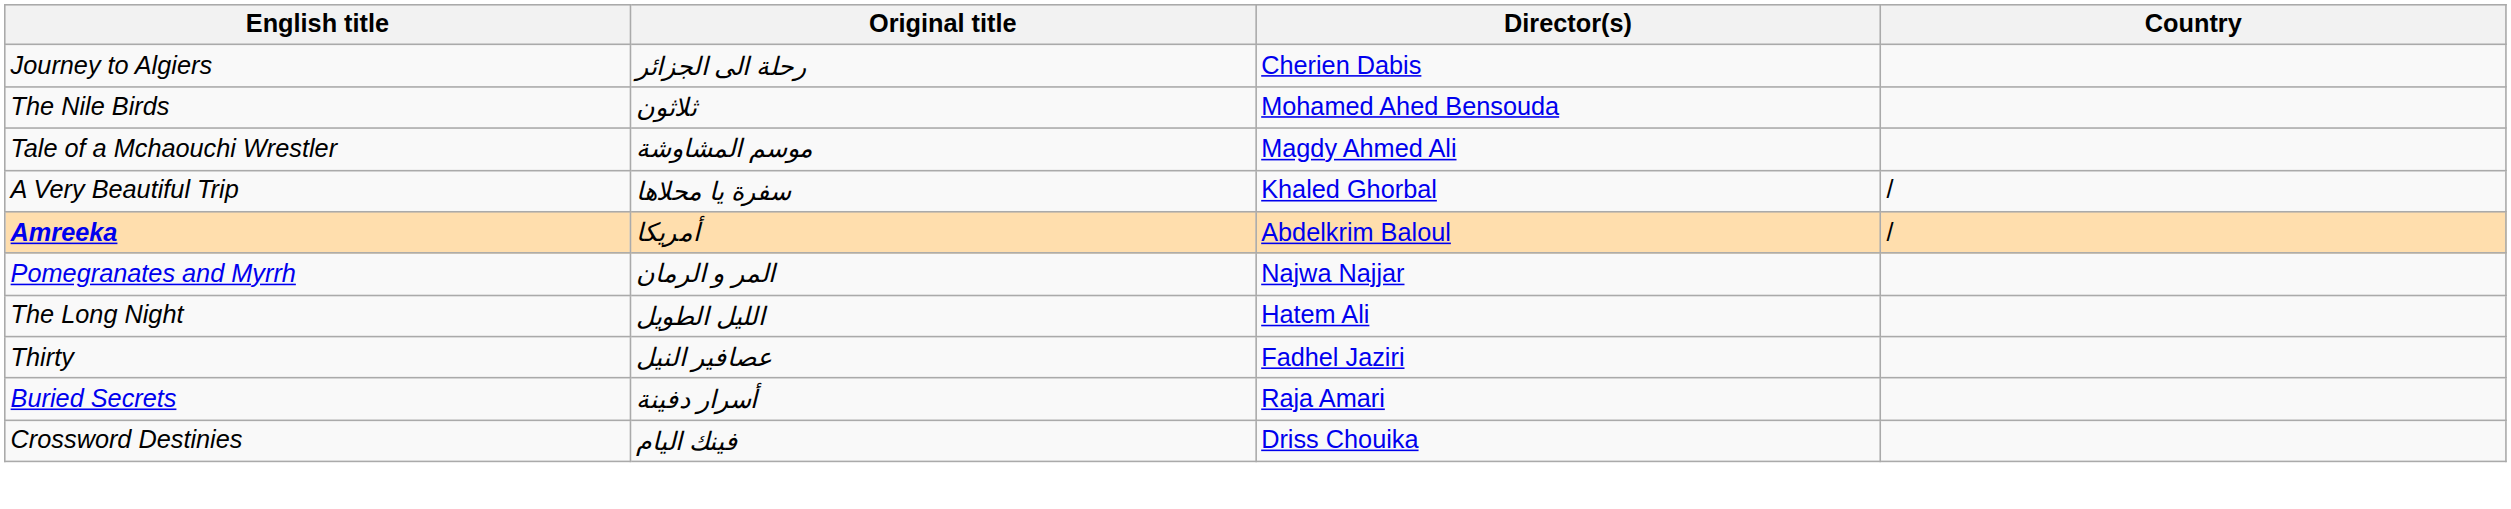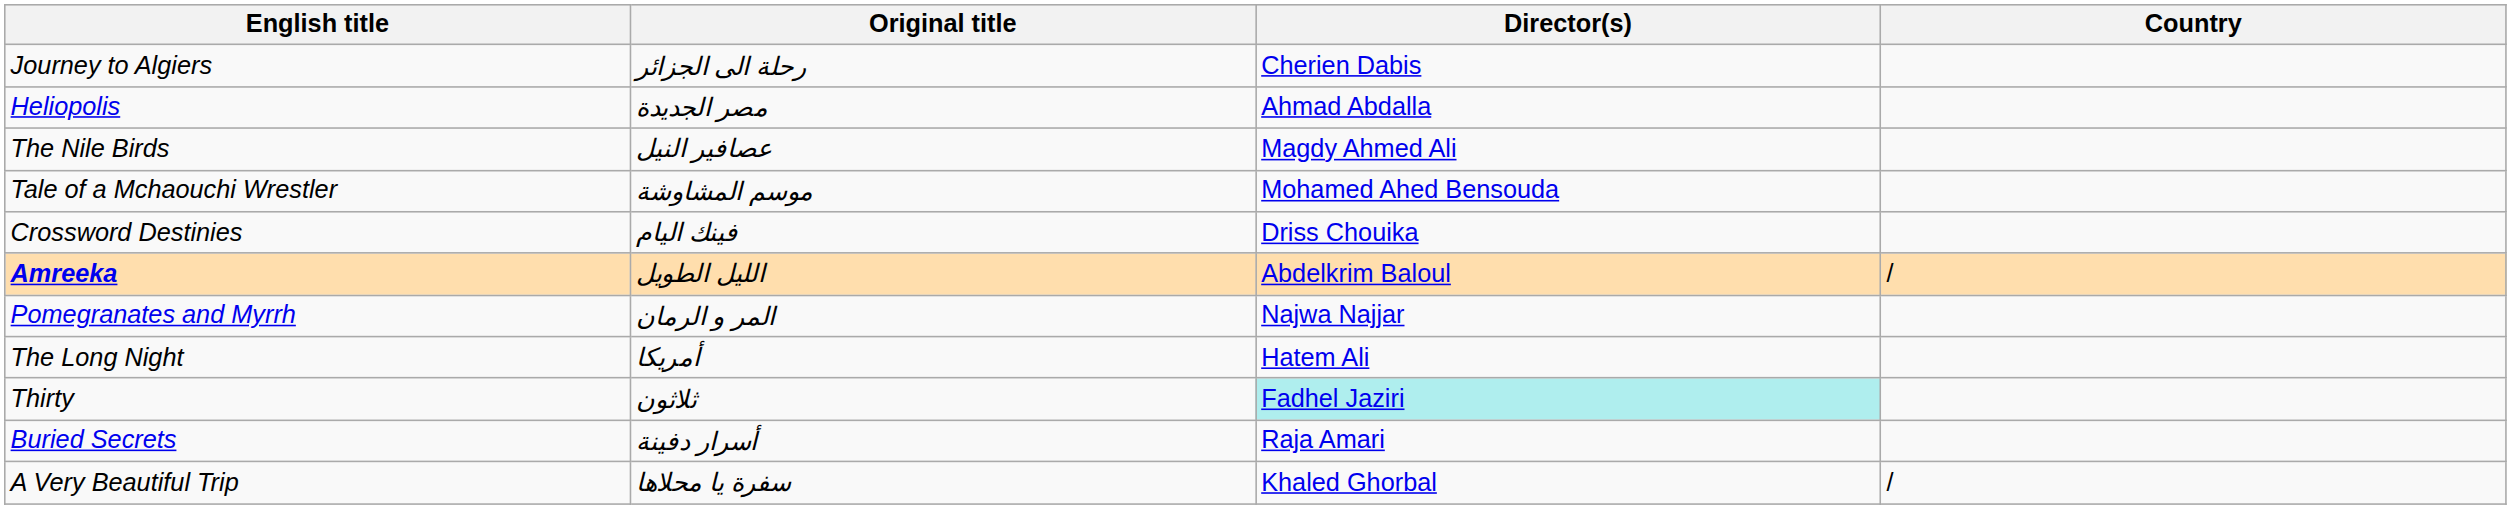 <table class="sortable wikitable" width=100% cellpadding="5">
 <tr>
 <th width="25%">English title</th>
 <th width="25%">Original title</th>
 <th width="25%">Director(s)</th>
 <th width="25%">Country</th>
 </tr>
 <tr>
 <td><em>Journey to Algiers</em></td>
 <td><em>رحلة الى الجزائر</em></td>
 <td><a href='#'>Cherien Dabis</a></td>
 <td></td>
 </tr>
 <tr>
+<td><em><a href='#'>Heliopolis</a></em></td>
+<td><em>مصر الجديدة</em></td>
+<td><a href='#'>Ahmad Abdalla</a></td>
+<td></td>
+</tr>
+<tr>
 <td><em>The Nile Birds</em></td>
-<td><em>ثلاثون</em></td>
-<td><a href='#'>Mohamed Ahed Bensouda</a></td>
+<td><em>عصافير النيل</em></td>
+<td><a href='#'>Magdy Ahmed Ali</a></td>
 <td></td>
 </tr>
 <tr>
 <td><em>Tale of a Mchaouchi Wrestler</em></td>
 <td><em>موسم المشاوشة</em></td>
-<td><a href='#'>Magdy Ahmed Ali</a></td>
+<td><a href='#'>Mohamed Ahed Bensouda</a></td>
 <td></td>
 </tr>
 <tr>
-<td><em>A Very Beautiful Trip</em></td>
-<td><em>سفرة يا محلاها</em></td>
-<td><a href='#'>Khaled Ghorbal</a></td>
-<td>/</td>
+<td><em>Crossword Destinies</em></td>
+<td><em>فينك اليام</em></td>
+<td><a href='#'>Driss Chouika</a></td>
+<td></td>
 </tr>
 <tr style="background:#FFDEAD;">
 <td><strong><em><a href='#'>Amreeka</a></em></strong></td>
-<td><em>أمريكا</em></td>
+<td><em>الليل الطويل</em></td>
 <td><a href='#'>Abdelkrim Baloul</a></td>
 <td>/</td>
 </tr>
 <tr>
 <td><em><a href='#'>Pomegranates and Myrrh</a></em></td>
 <td><em>المر و الرمان</em></td>
 <td><a href='#'>Najwa Najjar</a></td>
 <td></td>
 </tr>
 <tr>
 <td><em>The Long Night</em></td>
-<td><em>الليل الطويل</em></td>
+<td><em>أمريكا</em></td>
 <td><a href='#'>Hatem Ali</a></td>
 <td></td>
 </tr>
 <tr>
 <td><em>Thirty</em></td>
-<td><em>عصافير النيل</em></td>
-<td><a href='#'>Fadhel Jaziri</a></td>
+<td><em>ثلاثون</em></td>
+<td style="background: paleturquoise;"><a href='#'>Fadhel Jaziri</a></td>
 <td></td>
 </tr>
 <tr>
 <td><em><a href='#'>Buried Secrets</a></em></td>
 <td><em>أسرار دفينة</em></td>
 <td><a href='#'>Raja Amari</a></td>
 <td></td>
 </tr>
 <tr>
-<td><em>Crossword Destinies</em></td>
-<td><em>فينك اليام</em></td>
-<td><a href='#'>Driss Chouika</a></td>
-<td></td>
+<td><em>A Very Beautiful Trip</em></td>
+<td><em>سفرة يا محلاها</em></td>
+<td><a href='#'>Khaled Ghorbal</a></td>
+<td>/</td>
 </tr>
 </table>
